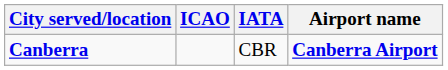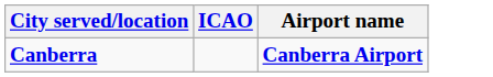 <table class="wikitable sortable">
 <tr>
 <th><a href='#'>City served/location</a></th>
 <th><a href='#'>ICAO</a></th>
-<th><a href='#'>IATA</a></th>
 <th>Airport name</th>
 </tr>
 <tr>
 <td><strong><a href='#'>Canberra</a></strong></td>
 <td></td>
-<td>CBR</td>
 <td><strong><a href='#'>Canberra Airport</a></strong></td>
 </tr>
 </table>
